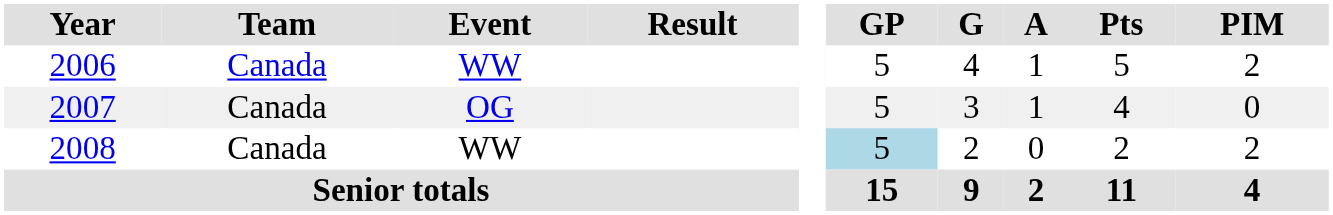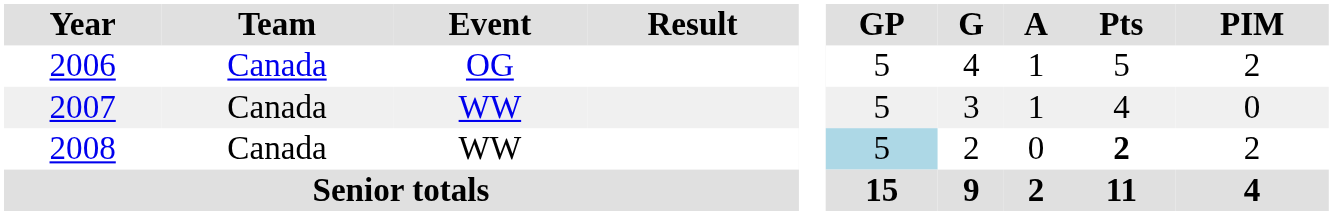 <table border="0" cellpadding="1" cellspacing="0" style="text-align:center; width:40em">
 <tr ALIGN="centre" bgcolor="#e0e0e0">
 <th>Year</th>
 <th>Team</th>
 <th>Event</th>
 <th>Result</th>
 <th rowspan="99" bgcolor="#ffffff"> </th>
 <th>GP</th>
 <th>G</th>
 <th>A</th>
 <th>Pts</th>
 <th>PIM</th>
 </tr>
 <tr>
 <td><a href='#'>2006</a></td>
 <td><a href='#'>Canada</a></td>
-<td><a href='#'>WW</a></td>
+<td><a href='#'>OG</a></td>
 <td></td>
 <td>5</td>
 <td>4</td>
 <td>1</td>
 <td>5</td>
 <td>2</td>
 </tr>
 <tr bgcolor="#f0f0f0">
 <td><a href='#'>2007</a></td>
 <td>Canada</td>
-<td><a href='#'>OG</a></td>
+<td><a href='#'>WW</a></td>
 <td></td>
 <td>5</td>
 <td>3</td>
 <td>1</td>
 <td>4</td>
 <td>0</td>
 </tr>
 <tr>
 <td><a href='#'>2008</a></td>
 <td>Canada</td>
 <td>WW</td>
 <td></td>
 <td style="background: lightblue;">5</td>
 <td>2</td>
 <td>0</td>
-<td>2</td>
+<td><strong>2</strong></td>
 <td>2</td>
 </tr>
 <tr ALIGN="centre" bgcolor="#e0e0e0">
 <th colspan=4>Senior totals</th>
 <th>15</th>
 <th>9</th>
 <th>2</th>
 <th>11</th>
 <th>4</th>
 </tr>
 </table>
